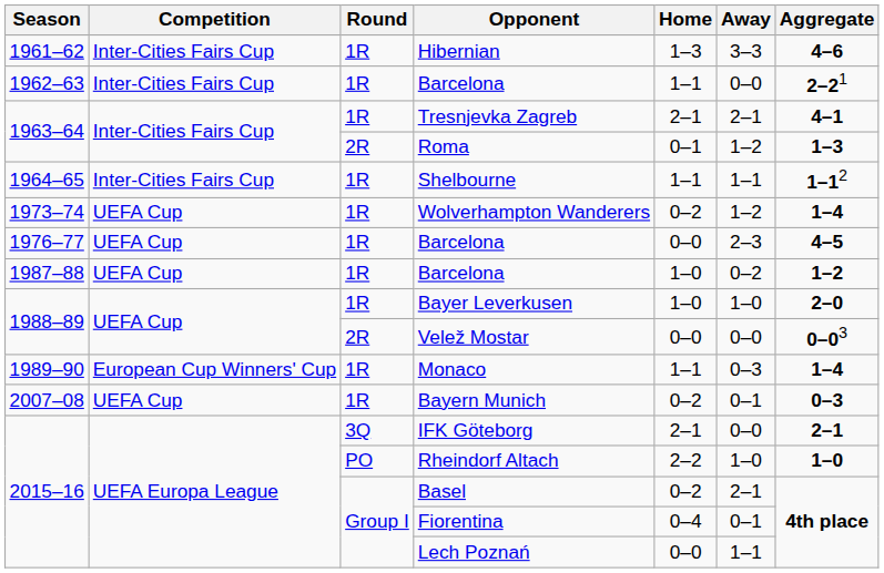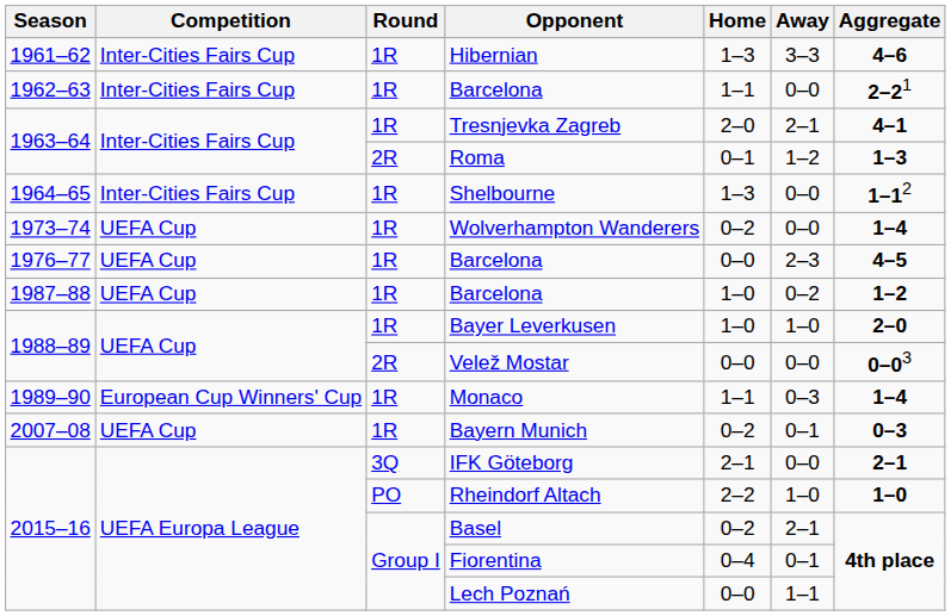 <table class="wikitable">
 <tr>
 <th>Season</th>
 <th>Competition</th>
 <th>Round</th>
 <th>Opponent</th>
 <th>Home</th>
 <th>Away</th>
 <th>Aggregate</th>
 </tr>
 <tr>
 <td><a href='#'>1961–62</a></td>
 <td><a href='#'>Inter-Cities Fairs Cup</a></td>
 <td><a href='#'>1R</a></td>
 <td> <a href='#'>Hibernian</a></td>
 <td style="text-align:center">1–3</td>
 <td style="text-align:center">3–3</td>
 <td style="text-align:center"><strong>4–6</strong></td>
 </tr>
 <tr>
 <td><a href='#'>1962–63</a></td>
 <td><a href='#'>Inter-Cities Fairs Cup</a></td>
 <td><a href='#'>1R</a></td>
 <td> <a href='#'>Barcelona</a></td>
 <td style="text-align:center">1–1</td>
 <td style="text-align:center">0–0</td>
 <td style="text-align:center"><strong>2–2</strong><sup>1</sup></td>
 </tr>
 <tr>
 <td rowspan="2"><a href='#'>1963–64</a></td>
 <td rowspan="2"><a href='#'>Inter-Cities Fairs Cup</a></td>
 <td><a href='#'>1R</a></td>
 <td> <a href='#'>Tresnjevka Zagreb</a></td>
-<td style="text-align:center">2–1</td>
+<td style="text-align:center">2–0</td>
 <td style="text-align:center">2–1</td>
 <td style="text-align:center"><strong>4–1</strong></td>
 </tr>
 <tr>
 <td><a href='#'>2R</a></td>
 <td> <a href='#'>Roma</a></td>
 <td style="text-align:center">0–1</td>
 <td style="text-align:center">1–2</td>
 <td style="text-align:center"><strong>1–3</strong></td>
 </tr>
 <tr>
 <td><a href='#'>1964–65</a></td>
 <td><a href='#'>Inter-Cities Fairs Cup</a></td>
 <td><a href='#'>1R</a></td>
 <td> <a href='#'>Shelbourne</a></td>
-<td style="text-align:center">1–1</td>
-<td style="text-align:center">1–1</td>
+<td style="text-align:center">1–3</td>
+<td style="text-align:center">0–0</td>
 <td style="text-align:center"><strong>1–1</strong><sup>2</sup></td>
 </tr>
 <tr>
 <td><a href='#'>1973–74</a></td>
 <td><a href='#'>UEFA Cup</a></td>
 <td><a href='#'>1R</a></td>
 <td> <a href='#'>Wolverhampton Wanderers</a></td>
 <td style="text-align:center">0–2</td>
-<td style="text-align:center">1–2</td>
+<td style="text-align:center">0–0</td>
 <td style="text-align:center"><strong>1–4</strong></td>
 </tr>
 <tr>
 <td><a href='#'>1976–77</a></td>
 <td><a href='#'>UEFA Cup</a></td>
 <td><a href='#'>1R</a></td>
 <td> <a href='#'>Barcelona</a></td>
 <td style="text-align:center">0–0</td>
 <td style="text-align:center">2–3</td>
 <td style="text-align:center"><strong>4–5</strong></td>
 </tr>
 <tr>
 <td><a href='#'>1987–88</a></td>
 <td><a href='#'>UEFA Cup</a></td>
 <td><a href='#'>1R</a></td>
 <td> <a href='#'>Barcelona</a></td>
 <td style="text-align:center">1–0</td>
 <td style="text-align:center">0–2</td>
 <td style="text-align:center"><strong>1–2</strong></td>
 </tr>
 <tr>
 <td rowspan="2"><a href='#'>1988–89</a></td>
 <td rowspan="2"><a href='#'>UEFA Cup</a></td>
 <td><a href='#'>1R</a></td>
 <td> <a href='#'>Bayer Leverkusen</a></td>
 <td style="text-align:center">1–0</td>
 <td style="text-align:center">1–0</td>
 <td style="text-align:center"><strong>2–0</strong></td>
 </tr>
 <tr>
 <td><a href='#'>2R</a></td>
 <td> <a href='#'>Velež Mostar</a></td>
 <td style="text-align:center">0–0</td>
 <td style="text-align:center">0–0</td>
 <td style="text-align:center"><strong>0–0</strong><sup>3</sup></td>
 </tr>
 <tr>
 <td><a href='#'>1989–90</a></td>
 <td><a href='#'>European Cup Winners' Cup</a></td>
 <td><a href='#'>1R</a></td>
 <td> <a href='#'>Monaco</a></td>
 <td style="text-align:center">1–1</td>
 <td style="text-align:center">0–3</td>
 <td style="text-align:center"><strong>1–4</strong></td>
 </tr>
 <tr>
 <td><a href='#'>2007–08</a></td>
 <td><a href='#'>UEFA Cup</a></td>
 <td><a href='#'>1R</a></td>
 <td> <a href='#'>Bayern Munich</a></td>
 <td style="text-align:center">0–2</td>
 <td style="text-align:center">0–1</td>
 <td style="text-align:center"><strong>0–3</strong></td>
 </tr>
 <tr>
 <td rowspan=5><a href='#'>2015–16</a></td>
 <td rowspan=5><a href='#'>UEFA Europa League</a></td>
 <td><a href='#'>3Q</a></td>
 <td> <a href='#'>IFK Göteborg</a></td>
 <td style="text-align:center">2–1</td>
 <td style="text-align:center">0–0</td>
 <td style="text-align:center"><strong>2–1</strong></td>
 </tr>
 <tr>
 <td><a href='#'>PO</a></td>
 <td> <a href='#'>Rheindorf Altach</a></td>
 <td style="text-align:center">2–2</td>
 <td style="text-align:center">1–0</td>
 <td style="text-align:center"><strong>1–0</strong></td>
 </tr>
 <tr>
 <td rowspan="3"><a href='#'>Group I</a></td>
 <td> <a href='#'>Basel</a></td>
 <td style="text-align:center">0–2</td>
 <td style="text-align:center">2–1</td>
 <td style="text-align:center" rowspan="3"><strong>4th place</strong></td>
 </tr>
 <tr>
 <td> <a href='#'>Fiorentina</a></td>
 <td style="text-align:center">0–4</td>
 <td style="text-align:center">0–1</td>
 </tr>
 <tr>
 <td> <a href='#'>Lech Poznań</a></td>
 <td style="text-align:center">0–0</td>
 <td style="text-align:center">1–1</td>
 </tr>
 </table>
